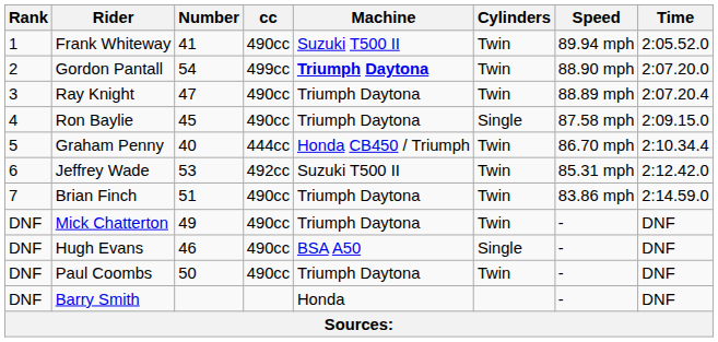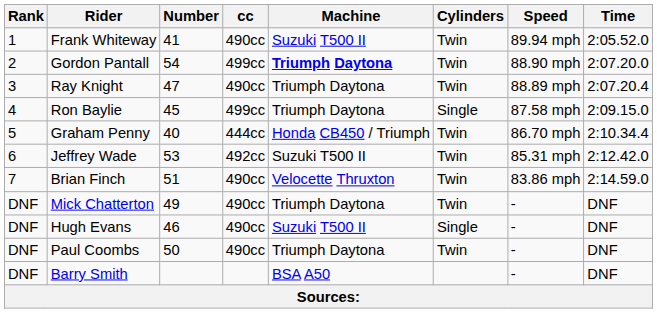 <table class="wikitable" style="font-size: 95%;">
 <tr style="background:#efefef;">
 <th>Rank</th>
 <th>Rider</th>
 <th>Number</th>
 <th>cc</th>
 <th>Machine </th>
 <th>Cylinders</th>
 <th>Speed</th>
 <th>Time</th>
 </tr>
 <tr>
 <td>1</td>
 <td> Frank Whiteway</td>
 <td>41</td>
 <td>490cc</td>
 <td><a href='#'>Suzuki</a> <a href='#'>T500 II</a></td>
 <td>Twin</td>
 <td>89.94 mph</td>
 <td>2:05.52.0</td>
 </tr>
 <tr>
 <td>2</td>
 <td> Gordon Pantall</td>
 <td>54</td>
 <td>499cc</td>
 <td><strong><a href='#'>Triumph</a> <a href='#'>Daytona</a></strong></td>
 <td>Twin</td>
 <td>88.90 mph</td>
 <td>2:07.20.0</td>
 </tr>
 <tr>
 <td>3</td>
 <td> 	Ray Knight</td>
 <td>47</td>
 <td>490cc</td>
 <td>Triumph Daytona</td>
 <td>Twin</td>
 <td>88.89 mph</td>
 <td>2:07.20.4</td>
 </tr>
 <tr>
 <td>4</td>
 <td> 	Ron Baylie</td>
 <td>45</td>
-<td>490cc</td>
+<td>499cc</td>
 <td>Triumph Daytona</td>
 <td>Single</td>
 <td>87.58 mph</td>
 <td>2:09.15.0</td>
 </tr>
 <tr>
 <td>5</td>
 <td> 	Graham Penny</td>
 <td>40</td>
 <td>444cc</td>
 <td><a href='#'>Honda</a> <a href='#'>CB450</a> / Triumph</td>
 <td>Twin</td>
 <td>86.70 mph</td>
 <td>2:10.34.4</td>
 </tr>
 <tr>
 <td>6</td>
 <td>  Jeffrey Wade</td>
 <td>53</td>
 <td>492cc</td>
 <td>Suzuki T500 II</td>
 <td>Twin</td>
 <td>85.31 mph</td>
 <td>2:12.42.0</td>
 </tr>
 <tr>
 <td>7</td>
 <td>  Brian Finch</td>
 <td>51</td>
 <td>490cc</td>
-<td>Triumph Daytona</td>
+<td><a href='#'>Velocette</a> <a href='#'>Thruxton</a></td>
 <td>Twin</td>
 <td>83.86 mph</td>
 <td>2:14.59.0</td>
 </tr>
 <tr>
 <td>DNF</td>
 <td>   <a href='#'>Mick Chatterton</a></td>
 <td>49</td>
 <td>490cc</td>
 <td>Triumph Daytona</td>
 <td>Twin</td>
 <td>-</td>
 <td>DNF</td>
 </tr>
 <tr>
 <td>DNF</td>
 <td>   Hugh Evans</td>
 <td>46</td>
 <td>490cc</td>
-<td><a href='#'>BSA</a> <a href='#'>A50</a></td>
+<td><a href='#'>Suzuki</a> <a href='#'>T500 II</a></td>
 <td>Single</td>
 <td>-</td>
 <td>DNF</td>
 </tr>
 <tr>
 <td>DNF</td>
 <td>   Paul Coombs</td>
 <td>50</td>
 <td>490cc</td>
 <td>Triumph Daytona</td>
 <td>Twin</td>
 <td>-</td>
 <td>DNF</td>
 </tr>
 <tr>
 <td>DNF</td>
 <td>   <a href='#'>Barry Smith</a></td>
 <td></td>
 <td></td>
-<td>Honda</td>
+<td><a href='#'>BSA</a> <a href='#'>A50</a></td>
 <td></td>
 <td>-</td>
 <td>DNF</td>
 </tr>
 <tr>
 <th colspan=8>Sources:</th>
 </tr>
 </table>
